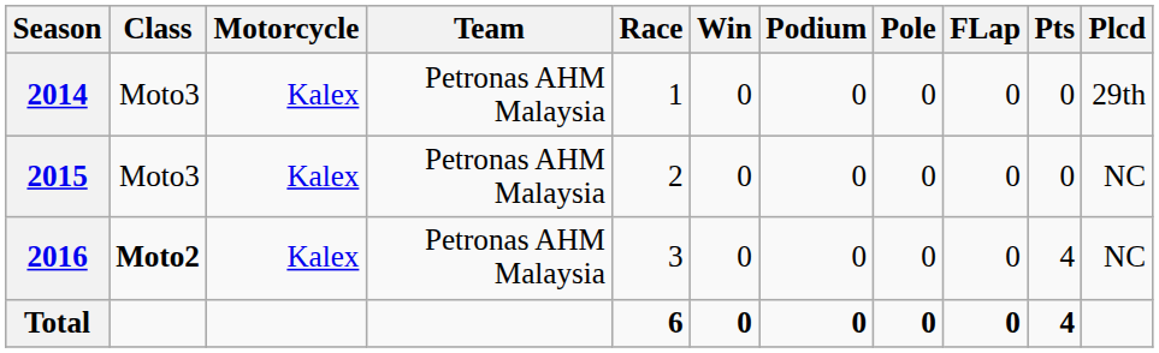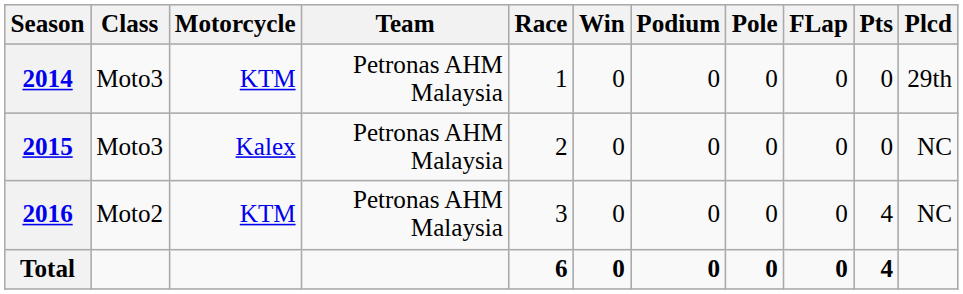 <table class="wikitable" style=text-align:right>
 <tr>
 <th>Season</th>
 <th>Class</th>
 <th>Motorcycle</th>
 <th>Team</th>
 <th>Race</th>
 <th>Win</th>
 <th>Podium</th>
 <th>Pole</th>
 <th>FLap</th>
 <th>Pts</th>
 <th>Plcd</th>
 </tr>
 <tr>
 <th><a href='#'>2014</a></th>
 <td>Moto3</td>
-<td><a href='#'>Kalex</a></td>
+<td><a href='#'>KTM</a></td>
 <td>Petronas AHM Malaysia</td>
 <td>1</td>
 <td>0</td>
 <td>0</td>
 <td>0</td>
 <td>0</td>
 <td>0</td>
 <td>29th</td>
 </tr>
 <tr>
 <th><a href='#'>2015</a></th>
 <td>Moto3</td>
 <td><a href='#'>Kalex</a></td>
 <td>Petronas AHM Malaysia</td>
 <td>2</td>
 <td>0</td>
 <td>0</td>
 <td>0</td>
 <td>0</td>
 <td>0</td>
 <td>NC</td>
 </tr>
 <tr>
 <th><a href='#'>2016</a></th>
-<td><strong>Moto2</strong></td>
-<td><a href='#'>Kalex</a></td>
+<td>Moto2</td>
+<td><a href='#'>KTM</a></td>
 <td>Petronas AHM Malaysia</td>
 <td>3</td>
 <td>0</td>
 <td>0</td>
 <td>0</td>
 <td>0</td>
 <td>4</td>
 <td>NC</td>
 </tr>
 <tr>
 <th>Total</th>
 <td></td>
 <td></td>
 <td></td>
 <td><strong>6</strong></td>
 <td><strong>0</strong></td>
 <td><strong>0</strong></td>
 <td><strong>0</strong></td>
 <td><strong>0</strong></td>
 <td><strong>4</strong></td>
 <td></td>
 </tr>
 </table>
